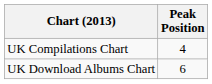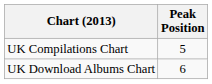 <table class="wikitable">
 <tr>
 <th>Chart (2013)</th>
 <th>Peak<br>Position</th>
 </tr>
 <tr>
 <td>UK Compilations Chart</td>
-<td align="center">4</td>
+<td align="center">5</td>
 </tr>
 <tr>
 <td>UK Download Albums Chart</td>
 <td align="center">6</td>
 </tr>
 </table>
